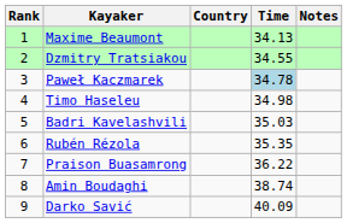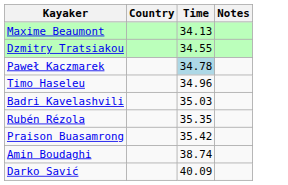 <table class="wikitable" style="text-align:center">
 <tr>
-<th>Rank</th>
 <th>Kayaker</th>
 <th>Country</th>
 <th>Time</th>
 <th>Notes</th>
 </tr>
 <tr bgcolor=bbffbb>
-<td>1</td>
 <td align="left"><a href='#'>Maxime Beaumont</a></td>
 <td align="left"></td>
 <td>34.13</td>
 <td></td>
 </tr>
 <tr bgcolor=bbffbb>
-<td>2</td>
 <td align="left"><a href='#'>Dzmitry Tratsiakou</a></td>
 <td align="left"></td>
 <td>34.55</td>
 <td></td>
 </tr>
 <tr>
-<td>3</td>
 <td align="left"><a href='#'>Paweł Kaczmarek</a></td>
 <td align="left"></td>
 <td style="background: lightblue;">34.78</td>
 <td></td>
 </tr>
 <tr>
-<td>4</td>
 <td align="left"><a href='#'>Timo Haseleu</a></td>
 <td align="left"></td>
-<td>34.98</td>
+<td>34.96</td>
 <td></td>
 </tr>
 <tr>
-<td>5</td>
 <td align="left"><a href='#'>Badri Kavelashvili</a></td>
 <td align="left"></td>
 <td>35.03</td>
 <td></td>
 </tr>
 <tr>
-<td>6</td>
 <td align="left"><a href='#'>Rubén Rézola</a></td>
 <td align="left"></td>
 <td>35.35</td>
 <td></td>
 </tr>
 <tr>
-<td>7</td>
 <td align="left"><a href='#'>Praison Buasamrong</a></td>
 <td align="left"></td>
-<td>36.22</td>
+<td>35.42</td>
 <td></td>
 </tr>
 <tr>
-<td>8</td>
 <td align="left"><a href='#'>Amin Boudaghi</a></td>
 <td align="left"></td>
 <td>38.74</td>
 <td></td>
 </tr>
 <tr>
-<td>9</td>
 <td align="left"><a href='#'>Darko Savić</a></td>
 <td align="left"></td>
 <td>40.09</td>
 <td></td>
 </tr>
 </table>
